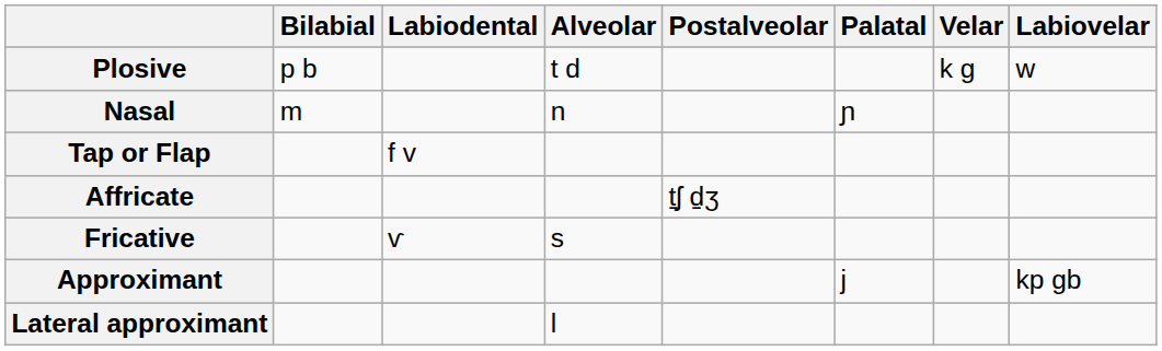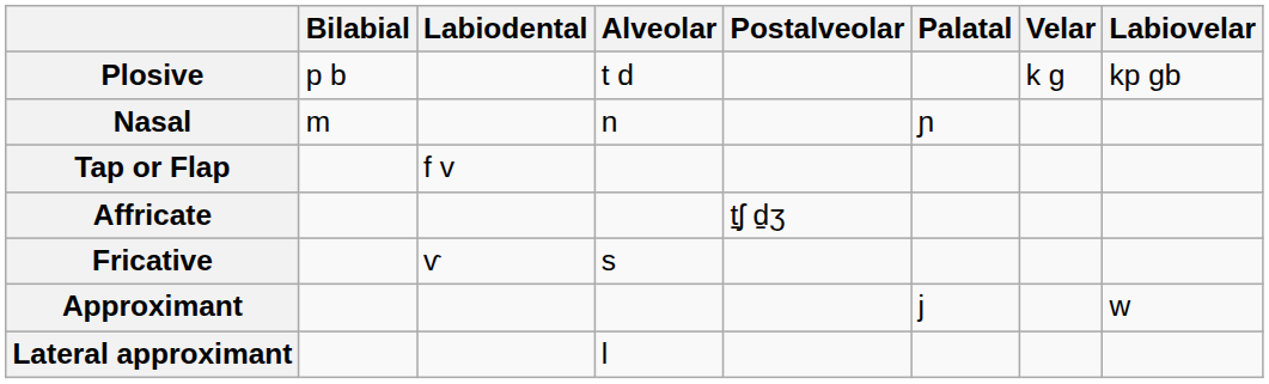 <table class="wikitable">
 <tr>
 <th></th>
 <th>Bilabial</th>
 <th>Labiodental</th>
 <th>Alveolar</th>
 <th>Postalveolar</th>
 <th>Palatal</th>
 <th>Velar</th>
 <th>Labiovelar</th>
 </tr>
 <tr>
 <th>Plosive</th>
 <td>p b</td>
 <td></td>
 <td>t d</td>
 <td></td>
 <td></td>
 <td>k ɡ</td>
-<td>w</td>
+<td>kp gb</td>
 </tr>
 <tr>
 <th>Nasal</th>
 <td>m</td>
 <td></td>
 <td>n</td>
 <td></td>
 <td>ɲ</td>
 <td></td>
 <td></td>
 </tr>
 <tr>
 <th>Tap or Flap</th>
 <td></td>
 <td>f v</td>
 <td></td>
 <td></td>
 <td></td>
 <td></td>
 <td></td>
 </tr>
 <tr>
 <th>Affricate</th>
 <td></td>
 <td></td>
 <td></td>
 <td>t̠ʃ d̠ʒ</td>
 <td></td>
 <td></td>
 <td></td>
 </tr>
 <tr>
 <th>Fricative</th>
 <td></td>
 <td>ⱱ</td>
 <td>s</td>
 <td></td>
 <td></td>
 <td></td>
 <td></td>
 </tr>
 <tr>
 <th>Approximant</th>
 <td></td>
 <td></td>
 <td></td>
 <td></td>
 <td>j</td>
 <td></td>
-<td>kp gb</td>
+<td>w</td>
 </tr>
 <tr>
 <th>Lateral approximant</th>
 <td></td>
 <td></td>
 <td>l</td>
 <td></td>
 <td></td>
 <td></td>
 <td></td>
 </tr>
 </table>
